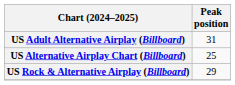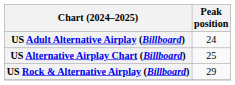 <table class="wikitable sortable plainrowheaders" style="text-align:center">
 <tr>
 <th scope="col">Chart (2024–2025)</th>
 <th scope="col">Peak<br>position</th>
 </tr>
 <tr>
 <th scope="row">US <a href='#'>Adult Alternative Airplay</a> (<em><a href='#'>Billboard</a></em>)</th>
-<td>31</td>
+<td>24</td>
 </tr>
 <tr>
 <th scope="row">US <a href='#'>Alternative Airplay Chart</a> (<em><a href='#'>Billboard</a></em>)</th>
 <td>25</td>
 </tr>
 <tr>
 <th scope="row">US <a href='#'>Rock & Alternative Airplay</a> (<em><a href='#'>Billboard</a></em>)</th>
 <td>29</td>
 </tr>
 <tr>
 </tr>
 </table>
